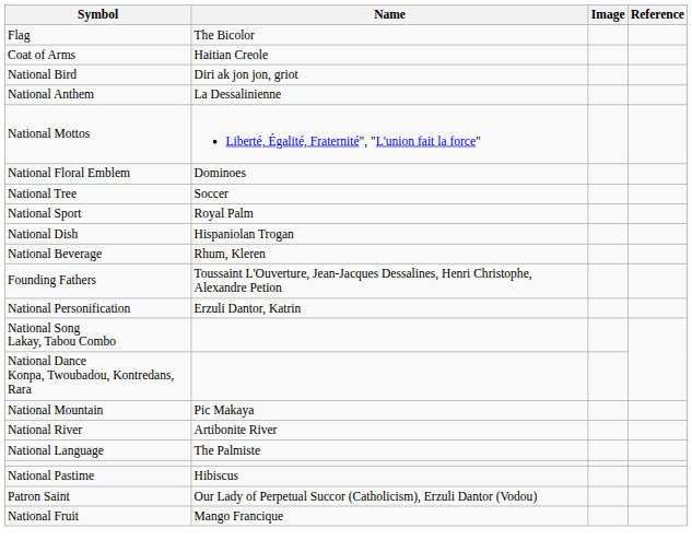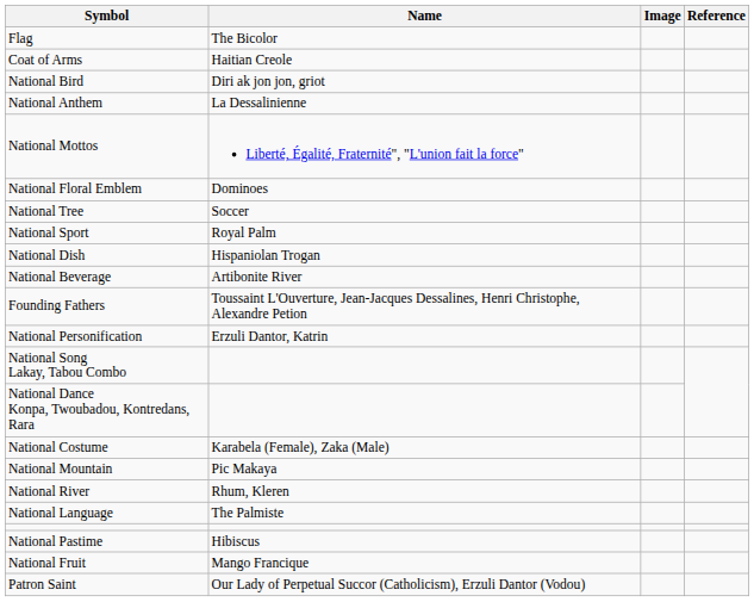 <table class="wikitable">
 <tr>
 <th>Symbol</th>
 <th>Name</th>
 <th>Image</th>
 <th>Reference</th>
 </tr>
 <tr>
 <td>Flag</td>
 <td>The Bicolor</td>
 <td></td>
 <td></td>
 </tr>
 <tr>
 <td>Coat of Arms</td>
 <td>Haitian Creole</td>
 <td></td>
 <td></td>
 </tr>
 <tr>
 <td>National Bird</td>
 <td>Diri ak jon jon, griot</td>
 <td></td>
 <td></td>
 </tr>
 <tr>
 <td>National Anthem</td>
 <td>La Dessalinienne</td>
 <td></td>
 <td></td>
 </tr>
 <tr>
 <td>National Mottos</td>
 <td><br><ul><li><a href='#'>Liberté, Égalité, Fraternité</a>", "<a href='#'>L'union fait la force</a>"</li></ul></td>
 <td></td>
 <td></td>
 </tr>
 <tr>
 <td>National Floral Emblem</td>
 <td>Dominoes</td>
 <td></td>
 <td></td>
 </tr>
 <tr>
 <td>National Tree</td>
 <td>Soccer</td>
 <td></td>
 <td></td>
 </tr>
 <tr>
 <td>National Sport</td>
 <td>Royal Palm</td>
 <td></td>
 <td></td>
 </tr>
 <tr>
 <td>National Dish</td>
 <td>Hispaniolan Trogan</td>
 <td></td>
 <td></td>
 </tr>
 <tr>
 <td>National Beverage</td>
-<td>Rhum, Kleren</td>
+<td>Artibonite River</td>
 <td></td>
 <td></td>
 </tr>
 <tr>
 <td>Founding Fathers</td>
 <td>Toussaint L'Ouverture, Jean-Jacques Dessalines, Henri Christophe, Alexandre Petion</td>
 <td></td>
 <td></td>
 </tr>
 <tr>
 <td>National Personification</td>
 <td>Erzuli Dantor, Katrin</td>
 <td></td>
 <td></td>
 </tr>
 <tr>
 <td>National Song<br>Lakay, Tabou Combo</td>
 <td></td>
 <td></td>
 </tr>
 <tr>
 <td>National Dance<br>Konpa, Twoubadou, Kontredans, Rara</td>
 <td></td>
 <td></td>
 </tr>
 <tr>
+<td>National Costume</td>
+<td>Karabela (Female), Zaka (Male)</td>
+<td></td>
+<td></td>
+</tr>
+<tr>
 <td>National Mountain</td>
 <td>Pic Makaya</td>
 <td></td>
 <td></td>
 </tr>
 <tr>
 <td>National River</td>
-<td>Artibonite River</td>
+<td>Rhum, Kleren</td>
 <td></td>
 <td></td>
 </tr>
 <tr>
 <td>National Language</td>
 <td>The Palmiste</td>
 <td></td>
 <td></td>
 </tr>
 <tr>
 <td></td>
 <td></td>
 <td></td>
 <td></td>
 </tr>
 <tr>
 <td>National Pastime</td>
 <td>Hibiscus</td>
 <td></td>
 <td></td>
 </tr>
 <tr>
+<td>National Fruit</td>
+<td>Mango Francique</td>
+<td></td>
+<td></td>
+</tr>
+<tr>
 <td>Patron Saint</td>
 <td>Our Lady of Perpetual Succor (Catholicism), Erzuli Dantor (Vodou)</td>
 <td></td>
 <td></td>
 </tr>
-<tr>
-<td>National Fruit</td>
-<td>Mango Francique</td>
-<td></td>
-<td></td>
-</tr>
 </table>
